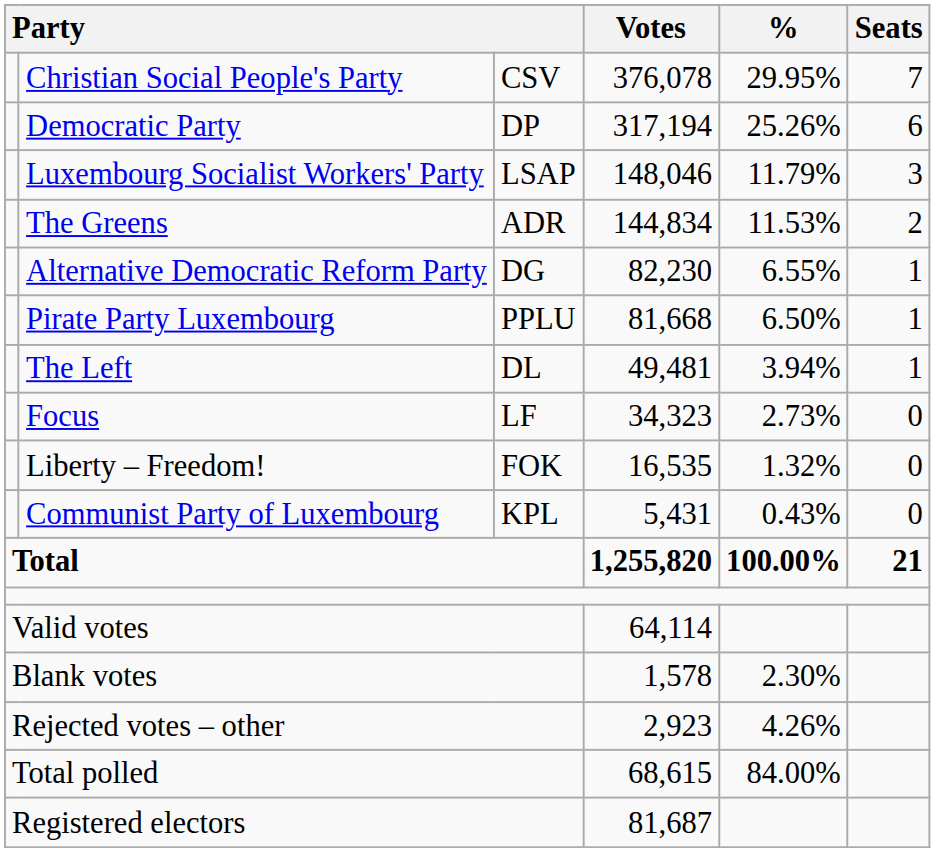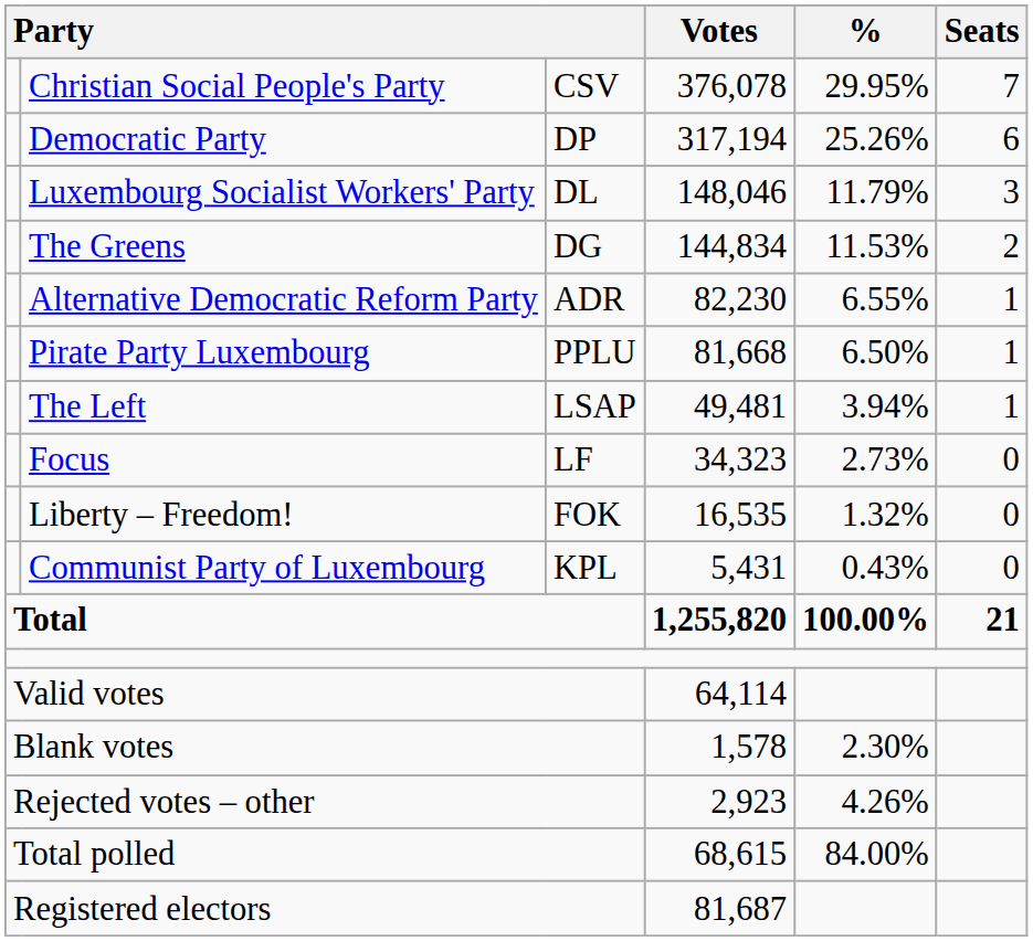 <table class="wikitable" border="1" style="text-align:right;">
 <tr>
 <th style="text-align:left;" valign=bottom colspan=3>Party</th>
 <th align=center valign=bottom width="50">Votes</th>
 <th align=center valign=bottom width="50">%</th>
 <th align=center>Seats</th>
 </tr>
 <tr>
 <td></td>
 <td align=left><a href='#'>Christian Social People's Party</a></td>
 <td align=left>CSV</td>
 <td>376,078</td>
 <td>29.95%</td>
 <td>7</td>
 </tr>
 <tr>
 <td></td>
 <td align=left><a href='#'>Democratic Party</a></td>
 <td align=left>DP</td>
 <td>317,194</td>
 <td>25.26%</td>
 <td>6</td>
 </tr>
 <tr>
 <td></td>
 <td align=left><a href='#'>Luxembourg Socialist Workers' Party</a></td>
-<td align=left>LSAP</td>
+<td align=left>DL</td>
 <td>148,046</td>
 <td>11.79%</td>
 <td>3</td>
 </tr>
 <tr>
 <td></td>
 <td align=left><a href='#'>The Greens</a></td>
-<td align=left>ADR</td>
+<td align=left>DG</td>
 <td>144,834</td>
 <td>11.53%</td>
 <td>2</td>
 </tr>
 <tr>
 <td></td>
 <td align=left><a href='#'>Alternative Democratic Reform Party</a></td>
-<td align=left>DG</td>
+<td align=left>ADR</td>
 <td>82,230</td>
 <td>6.55%</td>
 <td>1</td>
 </tr>
 <tr>
 <td></td>
 <td align=left><a href='#'>Pirate Party Luxembourg</a></td>
 <td align=left>PPLU</td>
 <td>81,668</td>
 <td>6.50%</td>
 <td>1</td>
 </tr>
 <tr>
 <td></td>
 <td align=left><a href='#'>The Left</a></td>
-<td align=left>DL</td>
+<td align=left>LSAP</td>
 <td>49,481</td>
 <td>3.94%</td>
 <td>1</td>
 </tr>
 <tr>
 <td></td>
 <td align=left><a href='#'>Focus</a></td>
 <td align=left>LF</td>
 <td>34,323</td>
 <td>2.73%</td>
 <td>0</td>
 </tr>
 <tr>
 <td></td>
 <td align=left>Liberty – Freedom!</td>
 <td align=left>FOK</td>
 <td>16,535</td>
 <td>1.32%</td>
 <td>0</td>
 </tr>
 <tr>
 <td></td>
 <td align=left><a href='#'>Communist Party of Luxembourg</a></td>
 <td align=left>KPL</td>
 <td>5,431</td>
 <td>0.43%</td>
 <td>0</td>
 </tr>
 <tr style="font-weight:bold">
 <td align=left colspan=3>Total</td>
 <td>1,255,820</td>
 <td>100.00%</td>
 <td>21</td>
 </tr>
 <tr>
 <td colspan=6 height="2"></td>
 </tr>
 <tr>
 <td align=left colspan=3>Valid votes</td>
 <td>64,114</td>
 <td></td>
 <td></td>
 </tr>
 <tr>
 <td align=left colspan=3>Blank votes</td>
 <td>1,578</td>
 <td>2.30%</td>
 <td></td>
 </tr>
 <tr>
 <td align=left colspan=3>Rejected votes – other</td>
 <td>2,923</td>
 <td>4.26%</td>
 <td></td>
 </tr>
 <tr>
 <td align=left colspan=3>Total polled</td>
 <td>68,615</td>
 <td>84.00%</td>
 <td></td>
 </tr>
 <tr>
 <td align=left colspan=3>Registered electors</td>
 <td>81,687</td>
 <td></td>
 <td></td>
 </tr>
 </table>
